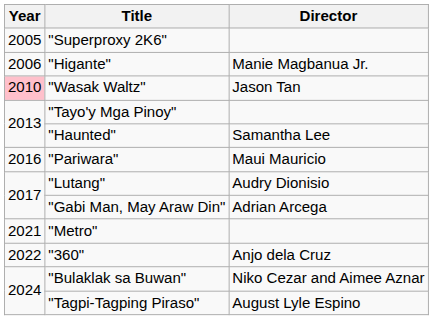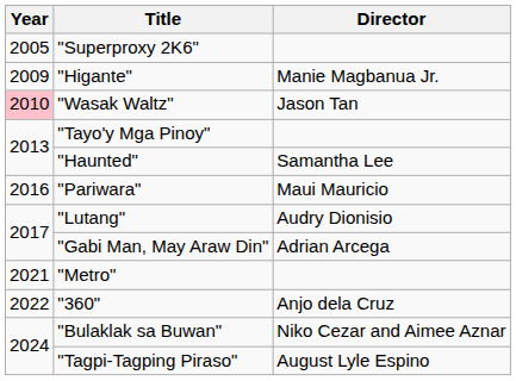 <table class="wikitable plainrowheaders">
 <tr>
 <th>Year</th>
 <th>Title</th>
 <th>Director</th>
 </tr>
 <tr>
 <td>2005</td>
 <td>"Superproxy 2K6" </td>
 <td></td>
 </tr>
 <tr>
-<td>2006</td>
+<td>2009</td>
 <td>"Higante" </td>
 <td>Manie Magbanua Jr.</td>
 </tr>
 <tr>
 <td style="background: pink;">2010</td>
 <td>"Wasak Waltz" </td>
 <td>Jason Tan</td>
 </tr>
 <tr>
 <td rowspan="2">2013</td>
 <td>"Tayo'y Mga Pinoy" </td>
 <td></td>
 </tr>
 <tr>
 <td>"Haunted"</td>
 <td>Samantha Lee</td>
 </tr>
 <tr>
 <td>2016</td>
 <td>"Pariwara" </td>
 <td>Maui Mauricio</td>
 </tr>
 <tr>
 <td rowspan="2">2017</td>
 <td>"Lutang" </td>
 <td>Audry Dionisio</td>
 </tr>
 <tr>
 <td>"Gabi Man, May Araw Din"</td>
 <td>Adrian Arcega</td>
 </tr>
 <tr>
 <td>2021</td>
 <td>"Metro"</td>
 <td></td>
 </tr>
 <tr>
 <td>2022</td>
 <td>"360" </td>
 <td>Anjo dela Cruz</td>
 </tr>
 <tr>
 <td rowspan="2">2024</td>
 <td>"Bulaklak sa Buwan"</td>
 <td>Niko Cezar and Aimee Aznar</td>
 </tr>
 <tr>
 <td>"Tagpi-Tagping Piraso"</td>
 <td>August Lyle Espino</td>
 </tr>
 </table>
